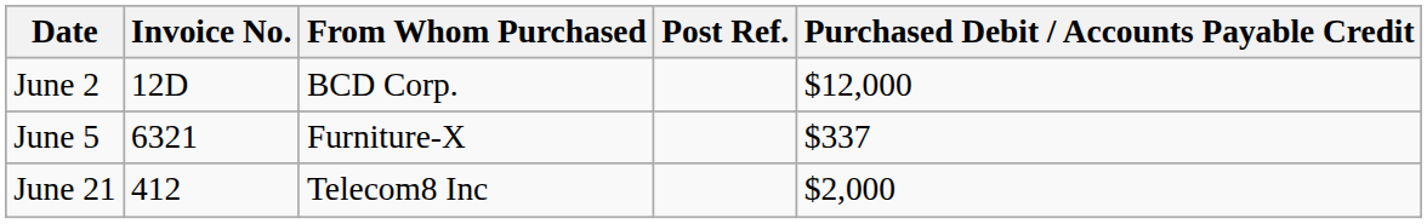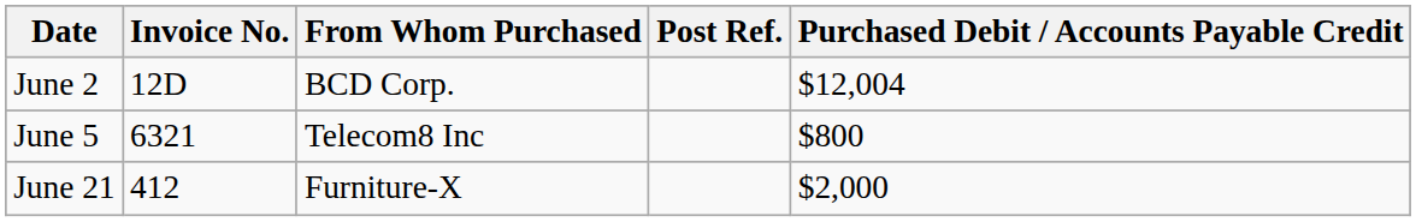 <table class="wikitable">
 <tr>
 <th>Date</th>
 <th>Invoice No.</th>
 <th>From Whom Purchased</th>
 <th>Post Ref.</th>
 <th>Purchased Debit / Accounts Payable Credit</th>
 </tr>
 <tr>
 <td>June 2</td>
 <td>12D</td>
 <td>BCD Corp.</td>
 <td></td>
-<td>$12,000</td>
+<td>$12,004</td>
 </tr>
 <tr>
 <td>June 5</td>
 <td>6321</td>
-<td>Furniture-X</td>
+<td>Telecom8 Inc</td>
 <td></td>
-<td>$337</td>
+<td>$800</td>
 </tr>
 <tr>
 <td>June 21</td>
 <td>412</td>
-<td>Telecom8 Inc</td>
+<td>Furniture-X</td>
 <td></td>
 <td>$2,000</td>
 </tr>
 </table>
